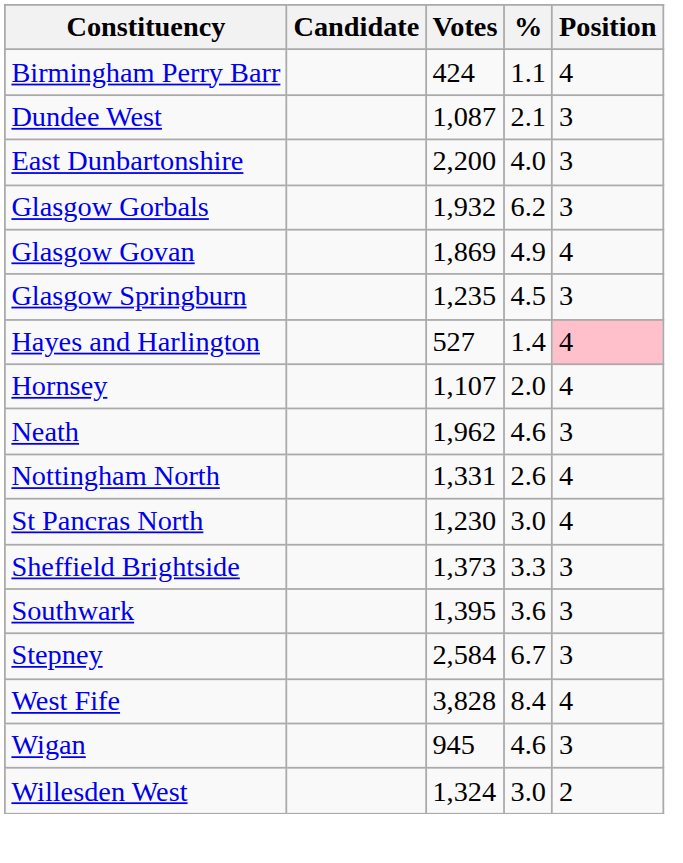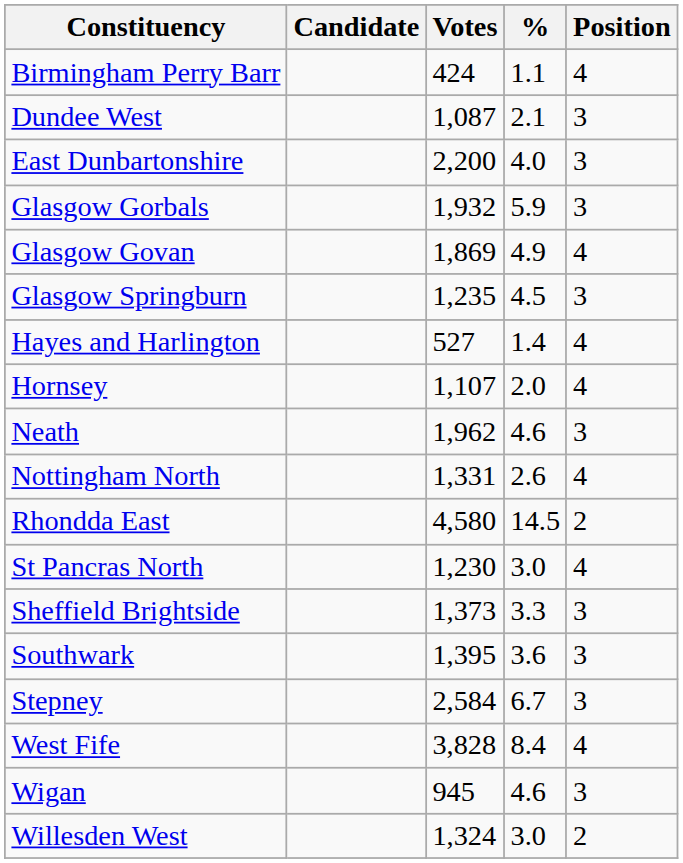 <table class="wikitable sortable">
 <tr>
 <th>Constituency</th>
 <th>Candidate</th>
 <th>Votes</th>
 <th>%</th>
 <th>Position</th>
 </tr>
 <tr>
 <td><a href='#'>Birmingham Perry Barr</a></td>
 <td></td>
 <td>424</td>
 <td>1.1</td>
 <td>4</td>
 </tr>
 <tr>
 <td><a href='#'>Dundee West</a></td>
 <td></td>
 <td>1,087</td>
 <td>2.1</td>
 <td>3</td>
 </tr>
 <tr>
 <td><a href='#'>East Dunbartonshire</a></td>
 <td></td>
 <td>2,200</td>
 <td>4.0</td>
 <td>3</td>
 </tr>
 <tr>
 <td><a href='#'>Glasgow Gorbals</a></td>
 <td></td>
 <td>1,932</td>
-<td>6.2</td>
+<td>5.9</td>
 <td>3</td>
 </tr>
 <tr>
 <td><a href='#'>Glasgow Govan</a></td>
 <td></td>
 <td>1,869</td>
 <td>4.9</td>
 <td>4</td>
 </tr>
 <tr>
 <td><a href='#'>Glasgow Springburn</a></td>
 <td></td>
 <td>1,235</td>
 <td>4.5</td>
 <td>3</td>
 </tr>
 <tr>
 <td><a href='#'>Hayes and Harlington</a></td>
 <td></td>
 <td>527</td>
 <td>1.4</td>
-<td style="background: pink;">4</td>
+<td>4</td>
 </tr>
 <tr>
 <td><a href='#'>Hornsey</a></td>
 <td></td>
 <td>1,107</td>
 <td>2.0</td>
 <td>4</td>
 </tr>
 <tr>
 <td><a href='#'>Neath</a></td>
 <td></td>
 <td>1,962</td>
 <td>4.6</td>
 <td>3</td>
 </tr>
 <tr>
 <td><a href='#'>Nottingham North</a></td>
 <td></td>
 <td>1,331</td>
 <td>2.6</td>
 <td>4</td>
+</tr>
+<tr>
+<td><a href='#'>Rhondda East</a></td>
+<td></td>
+<td>4,580</td>
+<td>14.5</td>
+<td>2</td>
 </tr>
 <tr>
 <td><a href='#'>St Pancras North</a></td>
 <td></td>
 <td>1,230</td>
 <td>3.0</td>
 <td>4</td>
 </tr>
 <tr>
 <td><a href='#'>Sheffield Brightside</a></td>
 <td></td>
 <td>1,373</td>
 <td>3.3</td>
 <td>3</td>
 </tr>
 <tr>
 <td><a href='#'>Southwark</a></td>
 <td></td>
 <td>1,395</td>
 <td>3.6</td>
 <td>3</td>
 </tr>
 <tr>
 <td><a href='#'>Stepney</a></td>
 <td></td>
 <td>2,584</td>
 <td>6.7</td>
 <td>3</td>
 </tr>
 <tr>
 <td><a href='#'>West Fife</a></td>
 <td></td>
 <td>3,828</td>
 <td>8.4</td>
 <td>4</td>
 </tr>
 <tr>
 <td><a href='#'>Wigan</a></td>
 <td></td>
 <td>945</td>
 <td>4.6</td>
 <td>3</td>
 </tr>
 <tr>
 <td><a href='#'>Willesden West</a></td>
 <td></td>
 <td>1,324</td>
 <td>3.0</td>
 <td>2</td>
 </tr>
 </table>
